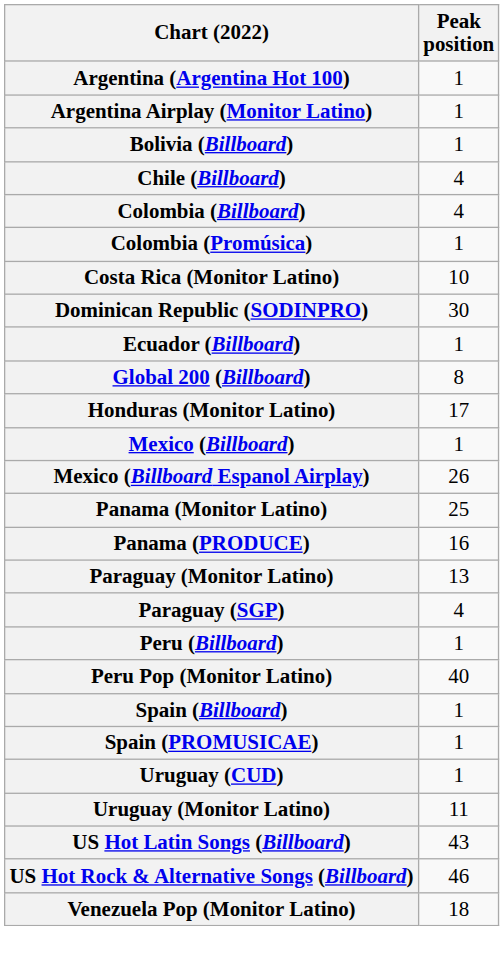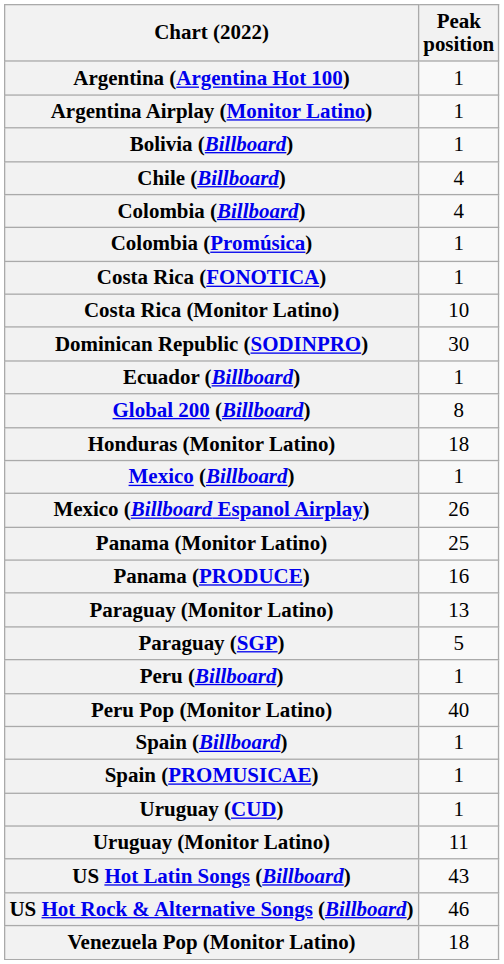 <table class="wikitable sortable plainrowheaders" style="text-align:center">
 <tr>
 <th scope="col">Chart (2022)</th>
 <th scope="col">Peak<br>position</th>
 </tr>
 <tr>
 <th scope="row">Argentina (<a href='#'>Argentina Hot 100</a>)</th>
 <td>1</td>
 </tr>
 <tr>
 <th scope="row">Argentina Airplay (<a href='#'>Monitor Latino</a>)</th>
 <td>1</td>
 </tr>
 <tr>
 <th scope="row">Bolivia (<em><a href='#'>Billboard</a></em>)</th>
 <td>1</td>
 </tr>
 <tr>
 <th scope="row">Chile (<em><a href='#'>Billboard</a></em>)</th>
 <td>4</td>
 </tr>
 <tr>
 <th scope="row">Colombia (<em><a href='#'>Billboard</a></em>)</th>
 <td>4</td>
 </tr>
 <tr>
 <th scope="row">Colombia (<a href='#'>Promúsica</a>)</th>
 <td>1</td>
 </tr>
 <tr>
+<th scope="row">Costa Rica (<a href='#'>FONOTICA</a>)</th>
+<td>1</td>
+</tr>
+<tr>
 <th scope="row">Costa Rica (Monitor Latino)</th>
 <td>10</td>
 </tr>
 <tr>
 <th scope="row">Dominican Republic (<a href='#'>SODINPRO</a>)</th>
 <td>30</td>
 </tr>
 <tr>
 <th scope="row">Ecuador (<em><a href='#'>Billboard</a></em>)</th>
 <td>1</td>
 </tr>
 <tr>
 <th scope="row"><a href='#'>Global 200</a> (<em><a href='#'>Billboard</a></em>)</th>
 <td>8</td>
 </tr>
 <tr>
 <th scope="row">Honduras (Monitor Latino)</th>
-<td>17</td>
+<td>18</td>
 </tr>
 <tr>
 <th scope="row"><a href='#'>Mexico</a> (<em><a href='#'>Billboard</a></em>)</th>
 <td>1</td>
 </tr>
 <tr>
 <th scope="row">Mexico (<a href='#'><em>Billboard</em> Espanol Airplay</a>)</th>
 <td>26</td>
 </tr>
 <tr>
 <th scope="row">Panama (Monitor Latino)</th>
 <td>25</td>
 </tr>
 <tr>
 <th scope="row">Panama (<a href='#'>PRODUCE</a>)</th>
 <td>16</td>
 </tr>
 <tr>
 <th scope="row">Paraguay (Monitor Latino)</th>
 <td>13</td>
 </tr>
 <tr>
 <th scope="row">Paraguay (<a href='#'>SGP</a>)</th>
-<td>4</td>
+<td>5</td>
 </tr>
 <tr>
 <th scope="row">Peru (<em><a href='#'>Billboard</a></em>)</th>
 <td>1</td>
 </tr>
 <tr>
 <th scope="row">Peru Pop (Monitor Latino)</th>
 <td>40</td>
 </tr>
 <tr>
 <th scope="row">Spain (<em><a href='#'>Billboard</a></em>)</th>
 <td>1</td>
 </tr>
 <tr>
 <th scope="row">Spain (<a href='#'>PROMUSICAE</a>)</th>
 <td>1</td>
 </tr>
 <tr>
 <th scope="row">Uruguay (<a href='#'>CUD</a>)</th>
 <td>1</td>
 </tr>
 <tr>
 <th scope="row">Uruguay (Monitor Latino)</th>
 <td>11</td>
 </tr>
 <tr>
 <th scope="row">US <a href='#'>Hot Latin Songs</a> (<em><a href='#'>Billboard</a></em>)</th>
 <td>43</td>
 </tr>
 <tr>
 <th scope="row">US <a href='#'>Hot Rock & Alternative Songs</a> (<em><a href='#'>Billboard</a></em>)</th>
 <td>46</td>
 </tr>
 <tr>
 <th scope="row">Venezuela Pop (Monitor Latino)</th>
 <td>18</td>
 </tr>
 </table>
